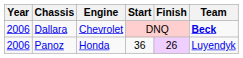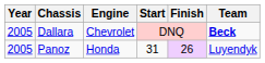 <table class="wikitable" style="font-size: 95%;">
 <tr>
 <th>Year</th>
 <th>Chassis</th>
 <th>Engine</th>
 <th>Start</th>
 <th>Finish</th>
 <th>Team</th>
 </tr>
 <tr>
-<td><a href='#'>2006</a></td>
+<td><a href='#'>2005</a></td>
 <td><a href='#'>Dallara</a></td>
 <td><a href='#'>Chevrolet</a></td>
 <td align=center colspan=2 style="background:#FFCFCF;">DNQ</td>
 <td><strong><a href='#'>Beck</a></strong></td>
 </tr>
 <tr>
-<td><a href='#'>2006</a></td>
+<td><a href='#'>2005</a></td>
 <td><a href='#'>Panoz</a></td>
 <td><a href='#'>Honda</a></td>
-<td align=center>36</td>
+<td align=center>31</td>
 <td align=center style="background:#EFCFFF;">26</td>
 <td><a href='#'>Luyendyk</a></td>
 </tr>
 </table>
